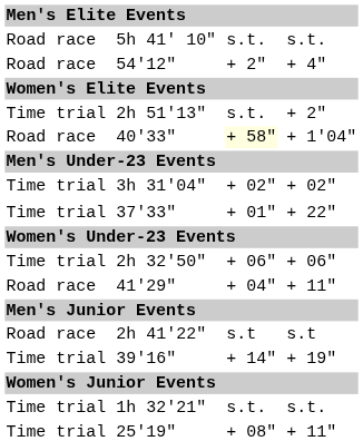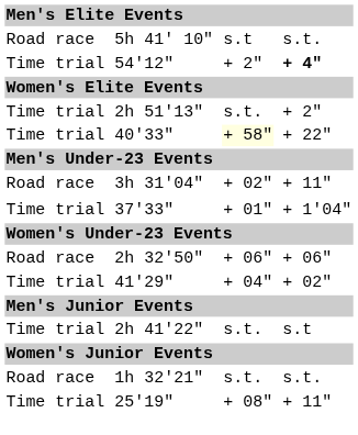 <table>
 <tr bgcolor="#cccccc">
 <td colspan=7><strong>Men's Elite Events</strong></td>
 </tr>
 <tr>
 <td>Road race</td>
 <td></td>
 <td>5h 41' 10"</td>
 <td></td>
-<td>s.t.</td>
+<td>s.t</td>
 <td></td>
 <td>s.t.</td>
 </tr>
 <tr>
-<td>Road race</td>
+<td>Time trial</td>
 <td></td>
 <td>54'12"</td>
 <td></td>
 <td>+ 2"</td>
 <td></td>
-<td>+ 4"</td>
+<td><strong>+ 4"</strong></td>
 </tr>
 <tr bgcolor="#cccccc">
 <td colspan=7><strong>Women's Elite Events</strong></td>
 </tr>
 <tr>
 <td>Time trial</td>
 <td></td>
 <td>2h 51'13"</td>
 <td></td>
 <td>s.t.</td>
 <td></td>
 <td>+ 2"</td>
 </tr>
 <tr>
-<td>Road race</td>
+<td>Time trial</td>
 <td></td>
 <td>40'33"</td>
 <td></td>
 <td style="background: lightyellow;">+ 58"</td>
 <td></td>
-<td>+ 1'04"</td>
+<td>+ 22"</td>
 </tr>
 <tr bgcolor="#cccccc">
 <td colspan=7><strong>Men's Under-23 Events</strong></td>
 </tr>
 <tr>
-<td>Time trial</td>
+<td>Road race</td>
 <td></td>
 <td>3h 31'04"</td>
 <td></td>
 <td>+ 02"</td>
 <td></td>
-<td>+ 02"</td>
+<td>+ 11"</td>
 </tr>
 <tr bgcolor="#cccccc">
 </tr>
 <tr>
 <td>Time trial</td>
 <td></td>
 <td>37'33"</td>
 <td></td>
 <td>+ 01"</td>
 <td></td>
-<td>+ 22"</td>
+<td>+ 1'04"</td>
 </tr>
 <tr bgcolor="#cccccc">
 <td colspan=7><strong>Women's Under-23 Events</strong></td>
 </tr>
 <tr>
-<td>Time trial</td>
+<td>Road race</td>
 <td></td>
 <td>2h 32'50"</td>
 <td></td>
 <td>+ 06"</td>
 <td></td>
 <td>+ 06"</td>
 </tr>
 <tr>
-<td>Road race</td>
+<td>Time trial</td>
 <td></td>
 <td>41'29"</td>
 <td></td>
 <td>+ 04"</td>
 <td></td>
-<td>+ 11"</td>
+<td>+ 02"</td>
 </tr>
 <tr bgcolor="#cccccc">
 <td colspan=7><strong>Men's Junior Events</strong></td>
 </tr>
 <tr>
-<td>Road race</td>
+<td>Time trial</td>
 <td></td>
 <td>2h 41'22"</td>
 <td></td>
-<td>s.t</td>
+<td>s.t.</td>
 <td></td>
 <td>s.t</td>
-</tr>
-<tr>
-<td>Time trial</td>
-<td></td>
-<td>39'16"</td>
-<td></td>
-<td>+ 14"</td>
-<td></td>
-<td>+ 19"</td>
 </tr>
 <tr bgcolor="#cccccc">
 <td colspan=7><strong>Women's Junior Events</strong></td>
 </tr>
 <tr>
-<td>Time trial</td>
+<td>Road race</td>
 <td></td>
 <td>1h 32'21"</td>
 <td></td>
 <td>s.t.</td>
 <td></td>
 <td>s.t.</td>
 </tr>
 <tr>
 <td>Time trial</td>
 <td></td>
 <td>25'19"</td>
 <td></td>
 <td>+ 08"</td>
 <td></td>
 <td>+ 11"</td>
 </tr>
 </table>
